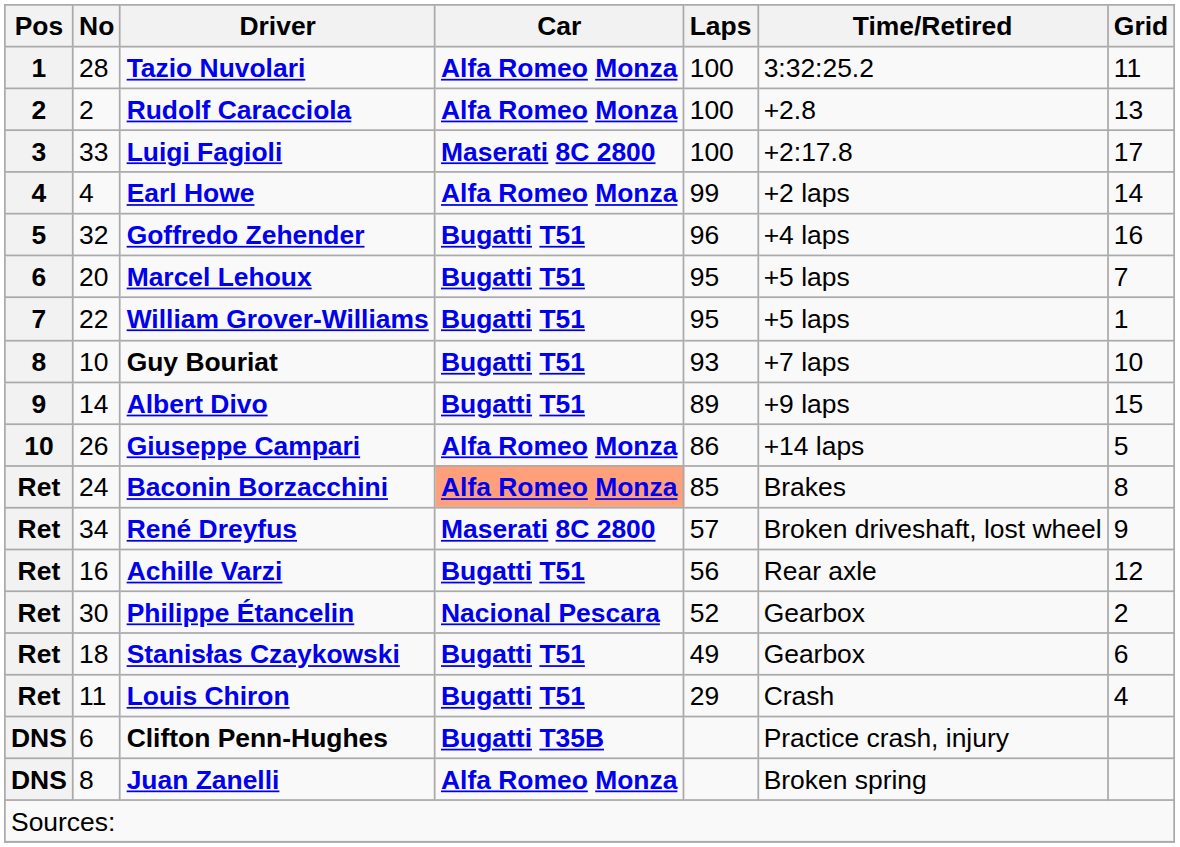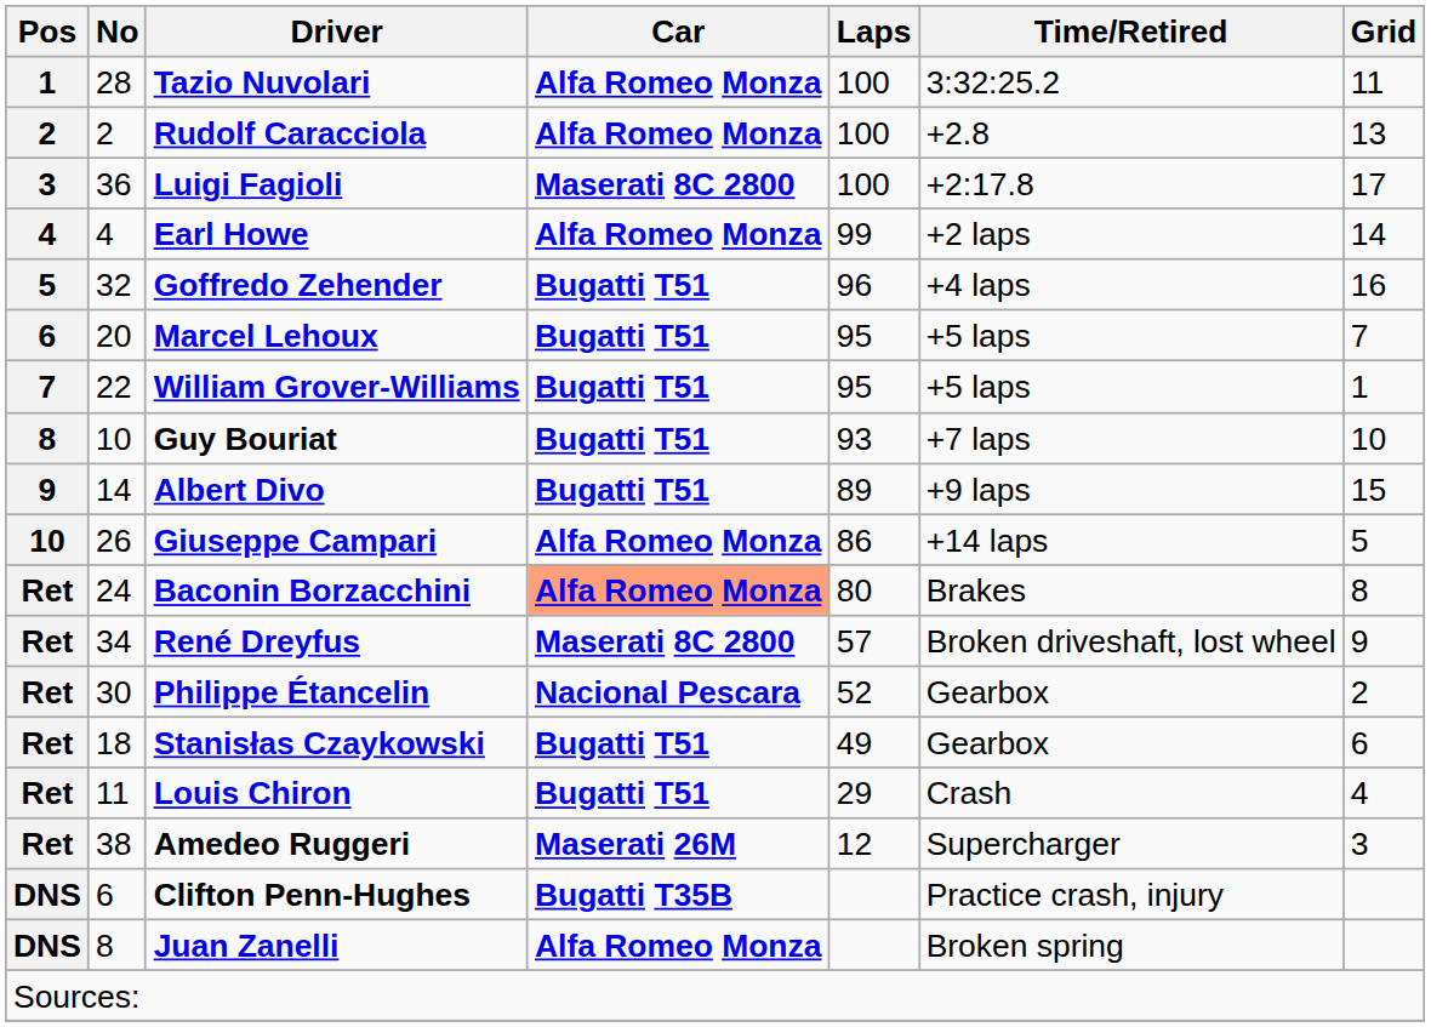 <table class="wikitable" style="font-size: 95%;">
 <tr>
 <th>Pos</th>
 <th>No</th>
 <th>Driver</th>
 <th>Car</th>
 <th>Laps</th>
 <th>Time/Retired</th>
 <th>Grid</th>
 </tr>
 <tr>
 <th>1</th>
 <td>28</td>
 <td> <strong><a href='#'>Tazio Nuvolari</a></strong></td>
 <td><strong><a href='#'>Alfa Romeo</a> <a href='#'>Monza</a></strong></td>
 <td>100</td>
 <td>3:32:25.2</td>
 <td>11</td>
 </tr>
 <tr>
 <th>2</th>
 <td>2</td>
 <td> <strong><a href='#'>Rudolf Caracciola</a></strong></td>
 <td><strong><a href='#'>Alfa Romeo</a> <a href='#'>Monza</a></strong></td>
 <td>100</td>
 <td>+2.8</td>
 <td>13</td>
 </tr>
 <tr>
 <th>3</th>
-<td>33</td>
+<td>36</td>
 <td> <strong><a href='#'>Luigi Fagioli</a></strong></td>
 <td><strong><a href='#'>Maserati</a> <a href='#'>8C 2800</a></strong></td>
 <td>100</td>
 <td>+2:17.8</td>
 <td>17</td>
 </tr>
 <tr>
 <th>4</th>
 <td>4</td>
 <td> <strong><a href='#'>Earl Howe</a></strong></td>
 <td><strong><a href='#'>Alfa Romeo</a> <a href='#'>Monza</a></strong></td>
 <td>99</td>
 <td>+2 laps</td>
 <td>14</td>
 </tr>
 <tr>
 <th>5</th>
 <td>32</td>
 <td> <strong><a href='#'>Goffredo Zehender</a></strong></td>
 <td><strong><a href='#'>Bugatti</a> <a href='#'>T51</a></strong></td>
 <td>96</td>
 <td>+4 laps</td>
 <td>16</td>
 </tr>
 <tr>
 <th>6</th>
 <td>20</td>
 <td> <strong><a href='#'>Marcel Lehoux</a></strong></td>
 <td><strong><a href='#'>Bugatti</a> <a href='#'>T51</a></strong></td>
 <td>95</td>
 <td>+5 laps</td>
 <td>7</td>
 </tr>
 <tr>
 <th>7</th>
 <td>22</td>
 <td> <strong><a href='#'>William Grover-Williams</a></strong></td>
 <td><strong><a href='#'>Bugatti</a> <a href='#'>T51</a></strong></td>
 <td>95</td>
 <td>+5 laps</td>
 <td>1</td>
 </tr>
 <tr>
 <th>8</th>
 <td>10</td>
 <td> <strong>Guy Bouriat</strong></td>
 <td><strong><a href='#'>Bugatti</a> <a href='#'>T51</a></strong></td>
 <td>93</td>
 <td>+7 laps</td>
 <td>10</td>
 </tr>
 <tr>
 <th>9</th>
 <td>14</td>
 <td> <strong><a href='#'>Albert Divo</a></strong></td>
 <td><strong><a href='#'>Bugatti</a> <a href='#'>T51</a></strong></td>
 <td>89</td>
 <td>+9 laps</td>
 <td>15</td>
 </tr>
 <tr>
 <th>10</th>
 <td>26</td>
 <td> <strong><a href='#'>Giuseppe Campari</a></strong></td>
 <td><strong><a href='#'>Alfa Romeo</a> <a href='#'>Monza</a></strong></td>
 <td>86</td>
 <td>+14 laps</td>
 <td>5</td>
 </tr>
 <tr>
 <th>Ret</th>
 <td>24</td>
 <td> <strong><a href='#'>Baconin Borzacchini</a></strong></td>
 <td style="background: lightsalmon;"><strong><a href='#'>Alfa Romeo</a> <a href='#'>Monza</a></strong></td>
-<td>85</td>
+<td>80</td>
 <td>Brakes</td>
 <td>8</td>
 </tr>
 <tr>
 <th>Ret</th>
 <td>34</td>
 <td> <strong><a href='#'>René Dreyfus</a></strong></td>
 <td><strong><a href='#'>Maserati</a> <a href='#'>8C 2800</a></strong></td>
 <td>57</td>
 <td>Broken driveshaft, lost wheel</td>
 <td>9</td>
-</tr>
-<tr>
-<th>Ret</th>
-<td>16</td>
-<td> <strong><a href='#'>Achille Varzi</a></strong></td>
-<td><strong><a href='#'>Bugatti</a> <a href='#'>T51</a></strong></td>
-<td>56</td>
-<td>Rear axle</td>
-<td>12</td>
 </tr>
 <tr>
 <th>Ret</th>
 <td>30</td>
 <td> <strong><a href='#'>Philippe Étancelin</a></strong></td>
 <td><strong><a href='#'>Nacional Pescara</a></strong></td>
 <td>52</td>
 <td>Gearbox</td>
 <td>2</td>
 </tr>
 <tr>
 <th>Ret</th>
 <td>18</td>
 <td> <strong><a href='#'>Stanisłas Czaykowski</a></strong></td>
 <td><strong><a href='#'>Bugatti</a> <a href='#'>T51</a></strong></td>
 <td>49</td>
 <td>Gearbox</td>
 <td>6</td>
 </tr>
 <tr>
 <th>Ret</th>
 <td>11</td>
 <td> <strong><a href='#'>Louis Chiron</a></strong></td>
 <td><strong><a href='#'>Bugatti</a> <a href='#'>T51</a></strong></td>
 <td>29</td>
 <td>Crash</td>
 <td>4</td>
 </tr>
 <tr>
+<th>Ret</th>
+<td>38</td>
+<td> <strong>Amedeo Ruggeri</strong></td>
+<td><strong><a href='#'>Maserati</a> <a href='#'>26M</a></strong></td>
+<td>12</td>
+<td>Supercharger</td>
+<td>3</td>
+</tr>
+<tr>
 <th>DNS</th>
 <td>6</td>
 <td> <strong>Clifton Penn-Hughes</strong></td>
 <td><strong><a href='#'>Bugatti</a> <a href='#'>T35B</a></strong></td>
 <td></td>
 <td>Practice crash, injury</td>
 <td></td>
 </tr>
 <tr>
 <th>DNS</th>
 <td>8</td>
 <td> <strong><a href='#'>Juan Zanelli</a></strong></td>
 <td><strong><a href='#'>Alfa Romeo</a> <a href='#'>Monza</a></strong></td>
 <td></td>
 <td>Broken spring</td>
 <td></td>
 </tr>
 <tr>
 <td colspan=7>Sources:</td>
 </tr>
 <tr>
 </tr>
 </table>
